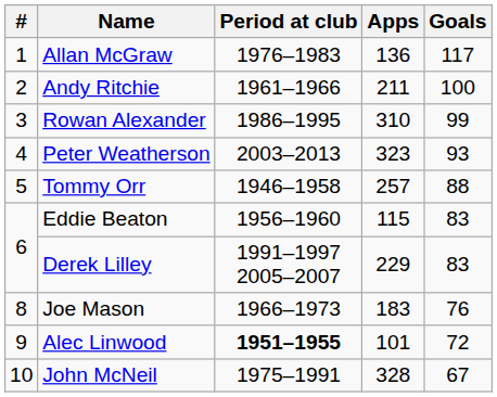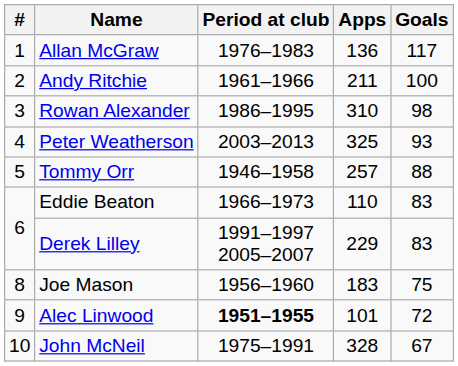 <table class="wikitable" style="text-align: center;">
 <tr>
 <th>#</th>
 <th>Name</th>
 <th>Period at club</th>
 <th>Apps</th>
 <th>Goals</th>
 </tr>
 <tr>
 <td>1</td>
 <td align="left"> <a href='#'>Allan McGraw</a></td>
 <td>1976–1983</td>
 <td>136</td>
 <td>117</td>
 </tr>
 <tr>
 <td>2</td>
 <td align="left"> <a href='#'>Andy Ritchie</a></td>
 <td>1961–1966</td>
 <td>211</td>
 <td>100</td>
 </tr>
 <tr>
 <td>3</td>
 <td align="left"> <a href='#'>Rowan Alexander</a></td>
 <td>1986–1995</td>
 <td>310</td>
-<td>99</td>
+<td>98</td>
 </tr>
 <tr>
 <td>4</td>
 <td align="left"> <a href='#'>Peter Weatherson</a></td>
 <td>2003–2013</td>
-<td>323</td>
+<td>325</td>
 <td>93</td>
 </tr>
 <tr>
 <td>5</td>
 <td align="left"> <a href='#'>Tommy Orr</a></td>
 <td>1946–1958</td>
 <td>257</td>
 <td>88</td>
 </tr>
 <tr>
 <td rowspan=2>6</td>
 <td align="left"> Eddie Beaton</td>
-<td>1956–1960</td>
-<td>115</td>
+<td>1966–1973</td>
+<td>110</td>
 <td>83</td>
 </tr>
 <tr>
 <td align="left"> <a href='#'>Derek Lilley</a></td>
 <td>1991–1997<br>2005–2007</td>
 <td>229</td>
 <td>83</td>
 </tr>
 <tr>
 <td>8</td>
 <td align="left"> Joe Mason</td>
-<td>1966–1973</td>
+<td>1956–1960</td>
 <td>183</td>
-<td>76</td>
+<td>75</td>
 </tr>
 <tr>
 <td>9</td>
 <td align="left"> <a href='#'>Alec Linwood</a></td>
 <td><strong>1951–1955</strong></td>
 <td>101</td>
 <td>72</td>
 </tr>
 <tr>
 <td>10</td>
 <td align="left"> <a href='#'>John McNeil</a></td>
 <td>1975–1991</td>
 <td>328</td>
 <td>67</td>
 </tr>
 </table>
